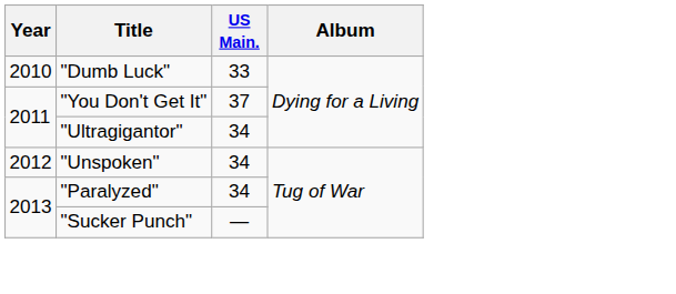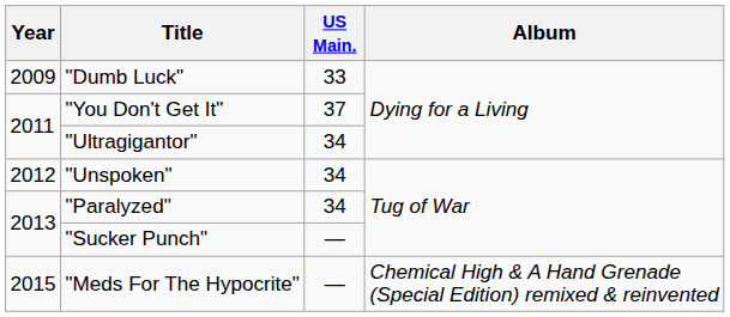 <table class="wikitable">
 <tr>
 <th>Year</th>
 <th>Title</th>
 <th style="width:40px;"><small><a href='#'>US<br>Main.</a></small></th>
 <th>Album</th>
 </tr>
 <tr>
-<td rowspan="1">2010</td>
+<td rowspan="1">2009</td>
 <td>"Dumb Luck"</td>
 <td style="text-align:center;">33</td>
 <td rowspan="3"><em>Dying for a Living</em></td>
 </tr>
 <tr>
 <td rowspan="2">2011</td>
 <td>"You Don't Get It"</td>
 <td style="text-align:center;">37</td>
 </tr>
 <tr>
 <td>"Ultragigantor"</td>
 <td style="text-align:center;">34</td>
 </tr>
 <tr>
 <td rowspan="1">2012</td>
 <td>"Unspoken"</td>
 <td style="text-align:center;">34</td>
 <td rowspan="3"><em>Tug of War</em></td>
 </tr>
 <tr>
 <td rowspan="2">2013</td>
 <td>"Paralyzed"</td>
 <td style="text-align:center;">34</td>
 </tr>
 <tr>
 <td>"Sucker Punch"</td>
 <td style="text-align:center;">—</td>
 </tr>
+<tr>
+<td rowspan="1">2015</td>
+<td>"Meds For The Hypocrite"</td>
+<td style="text-align:center;">—</td>
+<td rowspan="1"><em>Chemical High & A Hand Grenade<br> (Special Edition) remixed & reinvented</em></td>
+</tr>
 </table>
